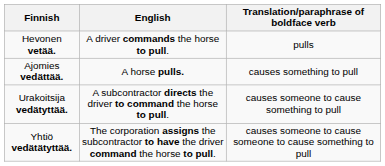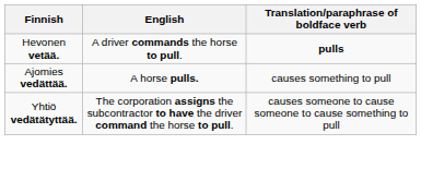 <table class="wikitable">
 <tr>
 <th>Finnish</th>
 <th>English</th>
 <th>Translation/paraphrase of boldface verb</th>
 </tr>
 <tr>
 <td align="center">Hevonen <strong>vetää.</strong></td>
 <td align="center">A driver <strong><span>commands</span></strong> the horse <strong>to pull</strong>.</td>
-<td align="center">pulls</td>
+<td align="center"><strong>pulls</strong></td>
 </tr>
 <tr>
 <td align="center">Ajomies <strong>ve<span>dät</span>tää.</strong></td>
 <td align="center">A horse <strong>pulls.</strong></td>
 <td align="center">causes something to pull</td>
 </tr>
 <tr>
-<td align="center">Urakoitsija <strong>ve<span>dätyt</span>tää.</strong></td>
-<td align="center">A subcontractor <strong><span>directs</span></strong> the driver <strong><span>to command</span></strong> the horse <strong>to pull</strong>.</td>
-<td align="center">causes someone to cause something to pull</td>
-</tr>
-<tr>
 <td align="center">Yhtiö <strong>ve<span>dätätyt</span>tää.</strong></td>
 <td align="center">The corporation <strong><span>assigns</span></strong> the subcontractor <strong><span>to have</span></strong> the driver <strong><span>command</span></strong> the horse <strong>to pull</strong>.</td>
 <td align="center">causes someone to cause someone to cause something to pull</td>
 </tr>
 </table>
